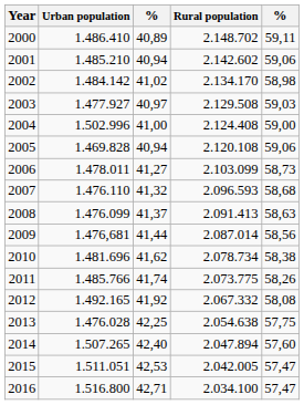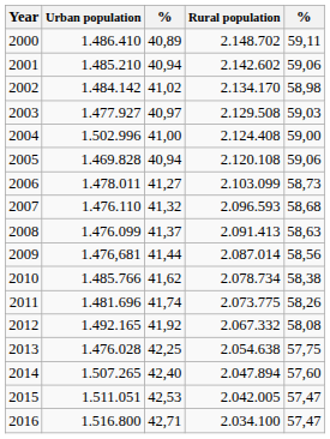 <table class="wikitable centre" style="text-align: right;">
 <tr>
 <th>Year</th>
 <th><small>Urban population</small></th>
 <th>%</th>
 <th><small>Rural population</small></th>
 <th>%</th>
 </tr>
 <tr>
 <td>2000</td>
 <td>1.486.410</td>
 <td>40,89</td>
 <td>2.148.702</td>
 <td>59,11</td>
 </tr>
 <tr>
 <td>2001</td>
 <td>1.485.210</td>
 <td>40,94</td>
 <td>2.142.602</td>
 <td>59,06</td>
 </tr>
 <tr>
 <td>2002</td>
 <td>1.484.142</td>
 <td>41,02</td>
 <td>2.134.170</td>
 <td>58,98</td>
 </tr>
 <tr>
 <td>2003</td>
 <td>1.477.927</td>
 <td>40,97</td>
 <td>2.129.508</td>
 <td>59,03</td>
 </tr>
 <tr>
 <td>2004</td>
 <td>1.502.996</td>
 <td>41,00</td>
 <td>2.124.408</td>
 <td>59,00</td>
 </tr>
 <tr>
 <td>2005</td>
 <td>1.469.828</td>
 <td>40,94</td>
 <td>2.120.108</td>
 <td>59,06</td>
 </tr>
 <tr>
 <td>2006</td>
 <td>1.478.011</td>
 <td>41,27</td>
 <td>2.103.099</td>
 <td>58,73</td>
 </tr>
 <tr>
 <td>2007</td>
 <td>1.476.110</td>
 <td>41,32</td>
 <td>2.096.593</td>
 <td>58,68</td>
 </tr>
 <tr>
 <td>2008</td>
 <td>1.476.099</td>
 <td>41,37</td>
 <td>2.091.413</td>
 <td>58,63</td>
 </tr>
 <tr>
 <td>2009</td>
 <td>1.476,681</td>
 <td>41,44</td>
 <td>2.087.014</td>
 <td>58,56</td>
 </tr>
 <tr>
 <td>2010</td>
-<td>1.481.696</td>
+<td>1.485.766</td>
 <td>41,62</td>
 <td>2.078.734</td>
 <td>58,38</td>
 </tr>
 <tr>
 <td>2011</td>
-<td>1.485.766</td>
+<td>1.481.696</td>
 <td>41,74</td>
 <td>2.073.775</td>
 <td>58,26</td>
 </tr>
 <tr>
 <td>2012</td>
 <td>1.492.165</td>
 <td>41,92</td>
 <td>2.067.332</td>
 <td>58,08</td>
 </tr>
 <tr>
 <td>2013</td>
 <td>1.476.028</td>
 <td>42,25</td>
 <td>2.054.638</td>
 <td>57,75</td>
 </tr>
 <tr>
 <td>2014</td>
 <td>1.507.265</td>
 <td>42,40</td>
 <td>2.047.894</td>
 <td>57,60</td>
 </tr>
 <tr>
 <td>2015</td>
 <td>1.511.051</td>
 <td>42,53</td>
 <td>2.042.005</td>
 <td>57,47</td>
 </tr>
 <tr>
 <td>2016</td>
 <td>1.516.800</td>
 <td>42,71</td>
 <td>2.034.100</td>
 <td>57,47</td>
 </tr>
 </table>
